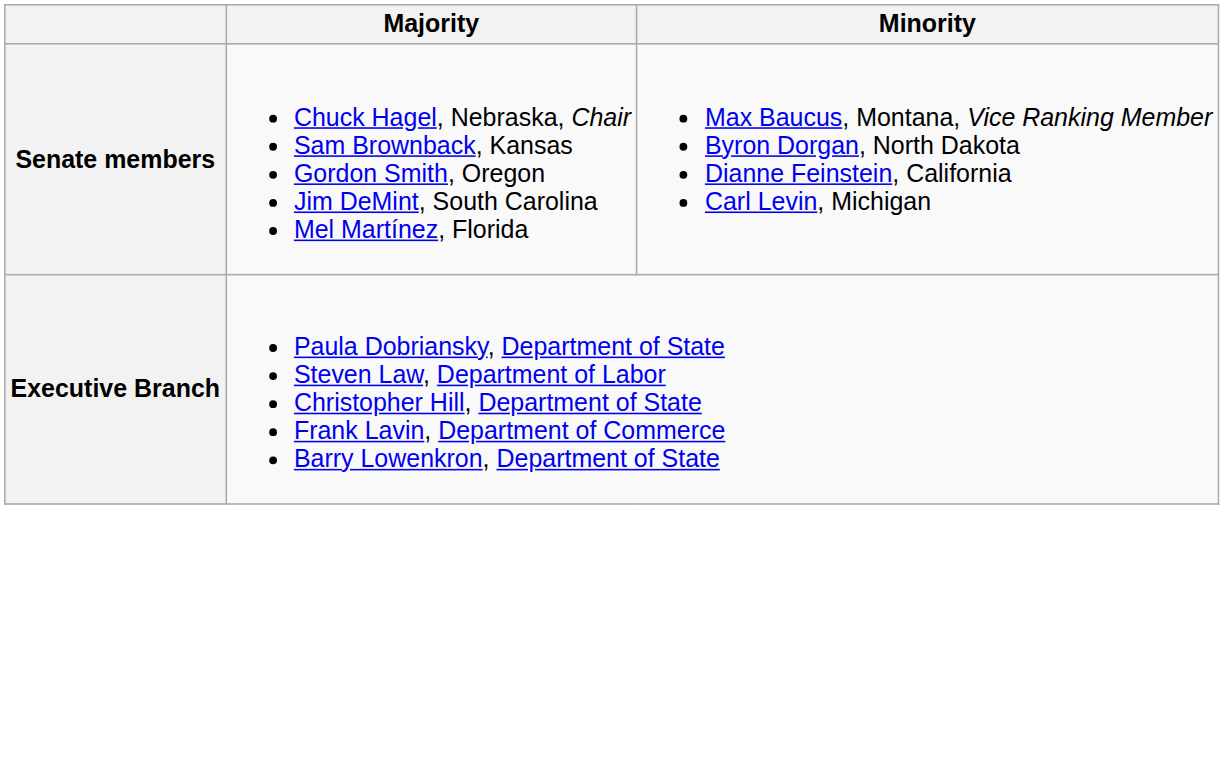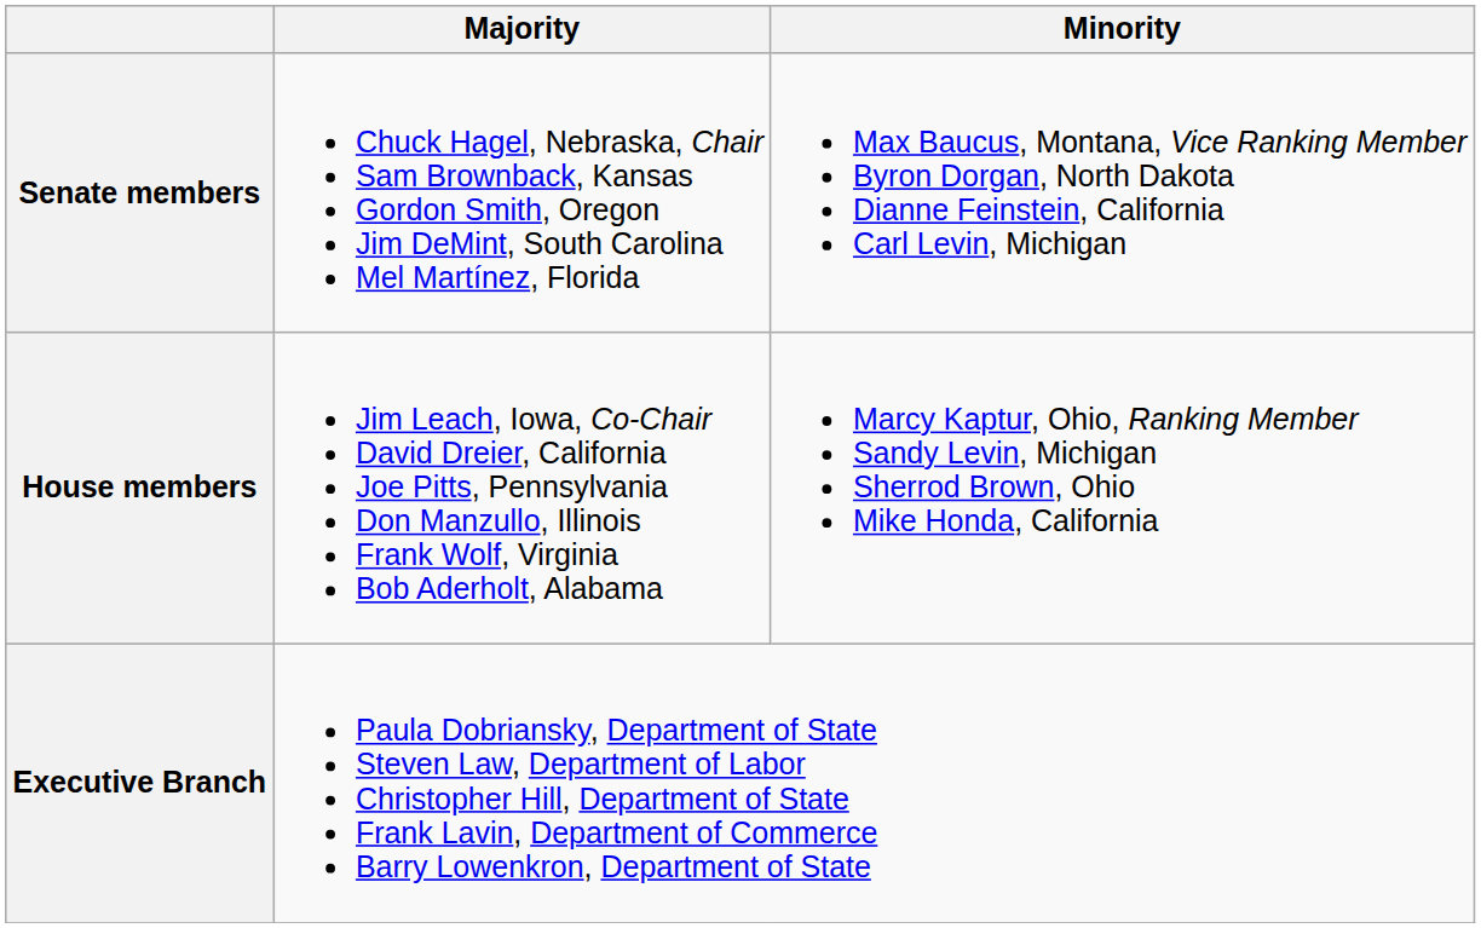 <table class=wikitable>
 <tr>
 <th></th>
 <th>Majority</th>
 <th>Minority</th>
 </tr>
 <tr>
 <th>Senate members</th>
 <td valign="top" ><br><ul><li><a href='#'>Chuck Hagel</a>, Nebraska, <em>Chair</em></li><li><a href='#'>Sam Brownback</a>, Kansas</li><li><a href='#'>Gordon Smith</a>, Oregon</li><li><a href='#'>Jim DeMint</a>, South Carolina</li><li><a href='#'>Mel Martínez</a>, Florida</li></ul></td>
 <td valign="top" ><br><ul><li><a href='#'>Max Baucus</a>, Montana, <em>Vice Ranking Member</em></li><li><a href='#'>Byron Dorgan</a>, North Dakota</li><li><a href='#'>Dianne Feinstein</a>, California</li><li><a href='#'>Carl Levin</a>, Michigan</li></ul></td>
 </tr>
 <tr>
+<th>House members</th>
+<td valign="top" ><br><ul><li><a href='#'>Jim Leach</a>, Iowa, <em>Co-Chair</em></li><li><a href='#'>David Dreier</a>, California</li><li><a href='#'>Joe Pitts</a>, Pennsylvania</li><li><a href='#'>Don Manzullo</a>, Illinois</li><li><a href='#'>Frank Wolf</a>, Virginia</li><li><a href='#'>Bob Aderholt</a>, Alabama</li></ul></td>
+<td valign="top" ><br><ul><li><a href='#'>Marcy Kaptur</a>, Ohio, <em>Ranking Member</em></li><li><a href='#'>Sandy Levin</a>, Michigan</li><li><a href='#'>Sherrod Brown</a>, Ohio</li><li><a href='#'>Mike Honda</a>, California</li></ul></td>
+</tr>
+<tr>
 <th>Executive Branch</th>
 <td colspan=2><br><ul><li><a href='#'>Paula Dobriansky</a>, <a href='#'>Department of State</a></li><li><a href='#'>Steven Law</a>, <a href='#'>Department of Labor</a></li><li><a href='#'>Christopher Hill</a>, <a href='#'>Department of State</a></li><li><a href='#'>Frank Lavin</a>, <a href='#'>Department of Commerce</a></li><li><a href='#'>Barry Lowenkron</a>, <a href='#'>Department of State</a></li></ul></td>
 </tr>
 </table>
